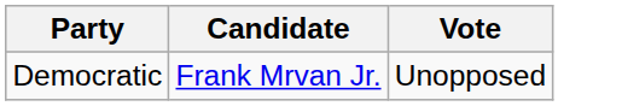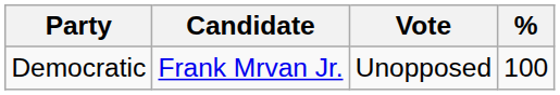 <table class="wikitable">
 <tr>
 <th>Party</th>
 <th>Candidate</th>
 <th>Vote</th>
+<th>%</th>
 </tr>
 <tr>
 <td>Democratic</td>
 <td><a href='#'>Frank Mrvan Jr.</a></td>
 <td>Unopposed</td>
+<td>100</td>
 </tr>
 </table>
